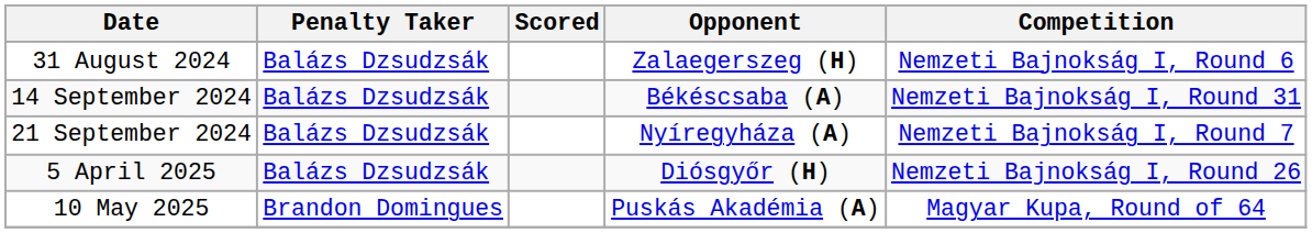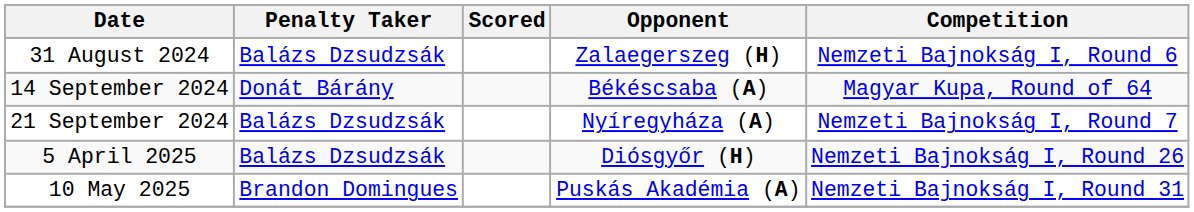 <table class="wikitable sortable zebra" style="text-align:center; font-size:85%;">
 <tr>
 <th>Date</th>
 <th>Penalty Taker</th>
 <th>Scored</th>
 <th>Opponent</th>
 <th>Competition</th>
 </tr>
 <tr bgcolor="white">
 <td>31 August 2024</td>
 <td align="left"> <a href='#'>Balázs Dzsudzsák</a></td>
 <td></td>
 <td><a href='#'>Zalaegerszeg</a> (<strong>H</strong>)</td>
 <td><a href='#'>Nemzeti Bajnokság I, Round 6</a></td>
 </tr>
 <tr>
 <td>14 September 2024</td>
-<td align="left"> <a href='#'>Balázs Dzsudzsák</a></td>
+<td align="left"> <a href='#'>Donát Bárány</a></td>
 <td></td>
 <td><a href='#'>Békéscsaba</a> (<strong>A</strong>)</td>
-<td><a href='#'>Nemzeti Bajnokság I, Round 31</a></td>
+<td><a href='#'>Magyar Kupa, Round of 64</a></td>
 </tr>
 <tr bgcolor="white">
 <td>21 September 2024</td>
 <td align="left"> <a href='#'>Balázs Dzsudzsák</a></td>
 <td></td>
 <td><a href='#'>Nyíregyháza</a> (<strong>A</strong>)</td>
 <td><a href='#'>Nemzeti Bajnokság I, Round 7</a></td>
 </tr>
 <tr>
 <td>5 April 2025</td>
 <td align="left"> <a href='#'>Balázs Dzsudzsák</a></td>
 <td></td>
 <td><a href='#'>Diósgyőr</a> (<strong>H</strong>)</td>
 <td><a href='#'>Nemzeti Bajnokság I, Round 26</a></td>
 </tr>
 <tr bgcolor="white">
 <td>10 May 2025</td>
 <td align="left"> <a href='#'>Brandon Domingues</a></td>
 <td></td>
 <td><a href='#'>Puskás Akadémia</a> (<strong>A</strong>)</td>
-<td><a href='#'>Magyar Kupa, Round of 64</a></td>
+<td><a href='#'>Nemzeti Bajnokság I, Round 31</a></td>
 </tr>
 <tr>
 </tr>
 </table>
